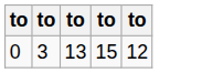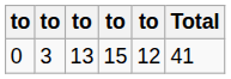 <table class="wikitable">
 <tr>
 <th> to </th>
 <th> to </th>
 <th> to </th>
 <th> to </th>
 <th> to </th>
+<th>Total</th>
 </tr>
 <tr>
 <td>0</td>
 <td>3</td>
 <td>13</td>
 <td>15</td>
 <td>12</td>
+<td>41</td>
 </tr>
 </table>
